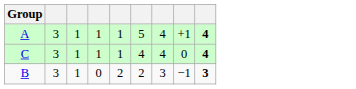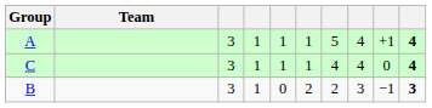 <table class="wikitable" style="text-align:center">
 <tr>
 <th width=20>Group</th>
+<th width=165>Team</th>
 <th width=20></th>
 <th width=20></th>
 <th width=20></th>
 <th width=20></th>
 <th width=20></th>
 <th width=20></th>
 <th width=20></th>
 <th width=20></th>
 </tr>
 <tr style="background:#cfc;">
 <td align=center><a href='#'>A</a></td>
+<td align=left></td>
 <td>3</td>
 <td>1</td>
 <td>1</td>
 <td>1</td>
 <td>5</td>
 <td>4</td>
 <td>+1</td>
 <td><strong>4</strong></td>
 </tr>
 <tr style="background:#cfc;">
 <td align=center><a href='#'>C</a></td>
+<td align=left></td>
 <td>3</td>
 <td>1</td>
 <td>1</td>
 <td>1</td>
 <td>4</td>
 <td>4</td>
 <td>0</td>
 <td><strong>4</strong></td>
 </tr>
 <tr>
 <td align=center><a href='#'>B</a></td>
+<td align=left></td>
 <td>3</td>
 <td>1</td>
 <td>0</td>
 <td>2</td>
 <td>2</td>
 <td>3</td>
 <td>−1</td>
 <td><strong>3</strong></td>
 </tr>
 </table>
